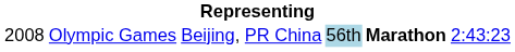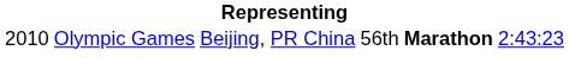 <table>
 <tr>
 <th colspan="6">Representing </th>
 </tr>
 <tr>
-<td>2008</td>
+<td>2010</td>
 <td><a href='#'>Olympic Games</a></td>
 <td><a href='#'>Beijing</a>, <a href='#'>PR China</a></td>
-<td style="background: lightblue;">56th</td>
+<td>56th</td>
 <td><strong>Marathon</strong></td>
 <td><a href='#'>2:43:23</a></td>
 </tr>
 </table>
